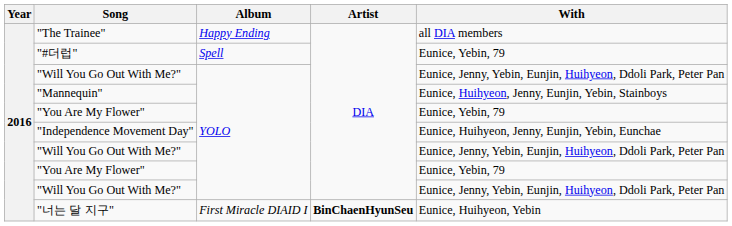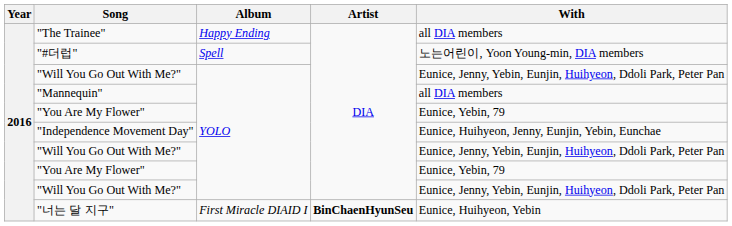 <table class="wikitable plainrowheaders sortable">
 <tr>
 <th scope="col">Year</th>
 <th scope="col">Song</th>
 <th scope="col">Album</th>
 <th scope="col">Artist</th>
 <th scope="col">With</th>
 </tr>
 <tr>
 <th scope="row" rowspan="10">2016</th>
 <td>"The Trainee"</td>
 <td><em><a href='#'>Happy Ending</a></em></td>
 <td rowspan="9" style="text-align:center"><a href='#'>DIA</a></td>
 <td>all <a href='#'>DIA</a> members</td>
 </tr>
 <tr>
 <td>"#더럽"</td>
 <td><em><a href='#'>Spell</a></em></td>
-<td>Eunice, Yebin, 79</td>
+<td>노는어린이, Yoon Young-min, <a href='#'>DIA</a> members</td>
 </tr>
 <tr>
 <td>"Will You Go Out With Me?"</td>
 <td rowspan="7"><em><a href='#'>YOLO</a></em></td>
 <td>Eunice, Jenny, Yebin, Eunjin, <a href='#'>Huihyeon</a>, Ddoli Park, Peter Pan</td>
 </tr>
 <tr>
 <td>"Mannequin"</td>
-<td>Eunice, <a href='#'>Huihyeon</a>, Jenny, Eunjin, Yebin, Stainboys</td>
+<td>all <a href='#'>DIA</a> members</td>
 </tr>
 <tr>
 <td>"You Are My Flower"</td>
 <td>Eunice, Yebin, 79</td>
 </tr>
 <tr>
 <td>"Independence Movement Day"</td>
 <td>Eunice, Huihyeon, Jenny, Eunjin, Yebin, Eunchae</td>
 </tr>
 <tr>
 <td>"Will You Go Out With Me?" </td>
 <td>Eunice, Jenny, Yebin, Eunjin, <a href='#'>Huihyeon</a>, Ddoli Park, Peter Pan</td>
 </tr>
 <tr>
 <td>"You Are My Flower" </td>
 <td>Eunice, Yebin, 79</td>
 </tr>
 <tr>
 <td>"Will You Go Out With Me?" </td>
 <td>Eunice, Jenny, Yebin, Eunjin, <a href='#'>Huihyeon</a>, Ddoli Park, Peter Pan</td>
 </tr>
 <tr>
 <td>"너는 달 지구"</td>
 <td><em>First Miracle DIAID I</em></td>
 <td><strong>BinChaenHyunSeu</strong></td>
 <td>Eunice, Huihyeon, Yebin</td>
 </tr>
 </table>
